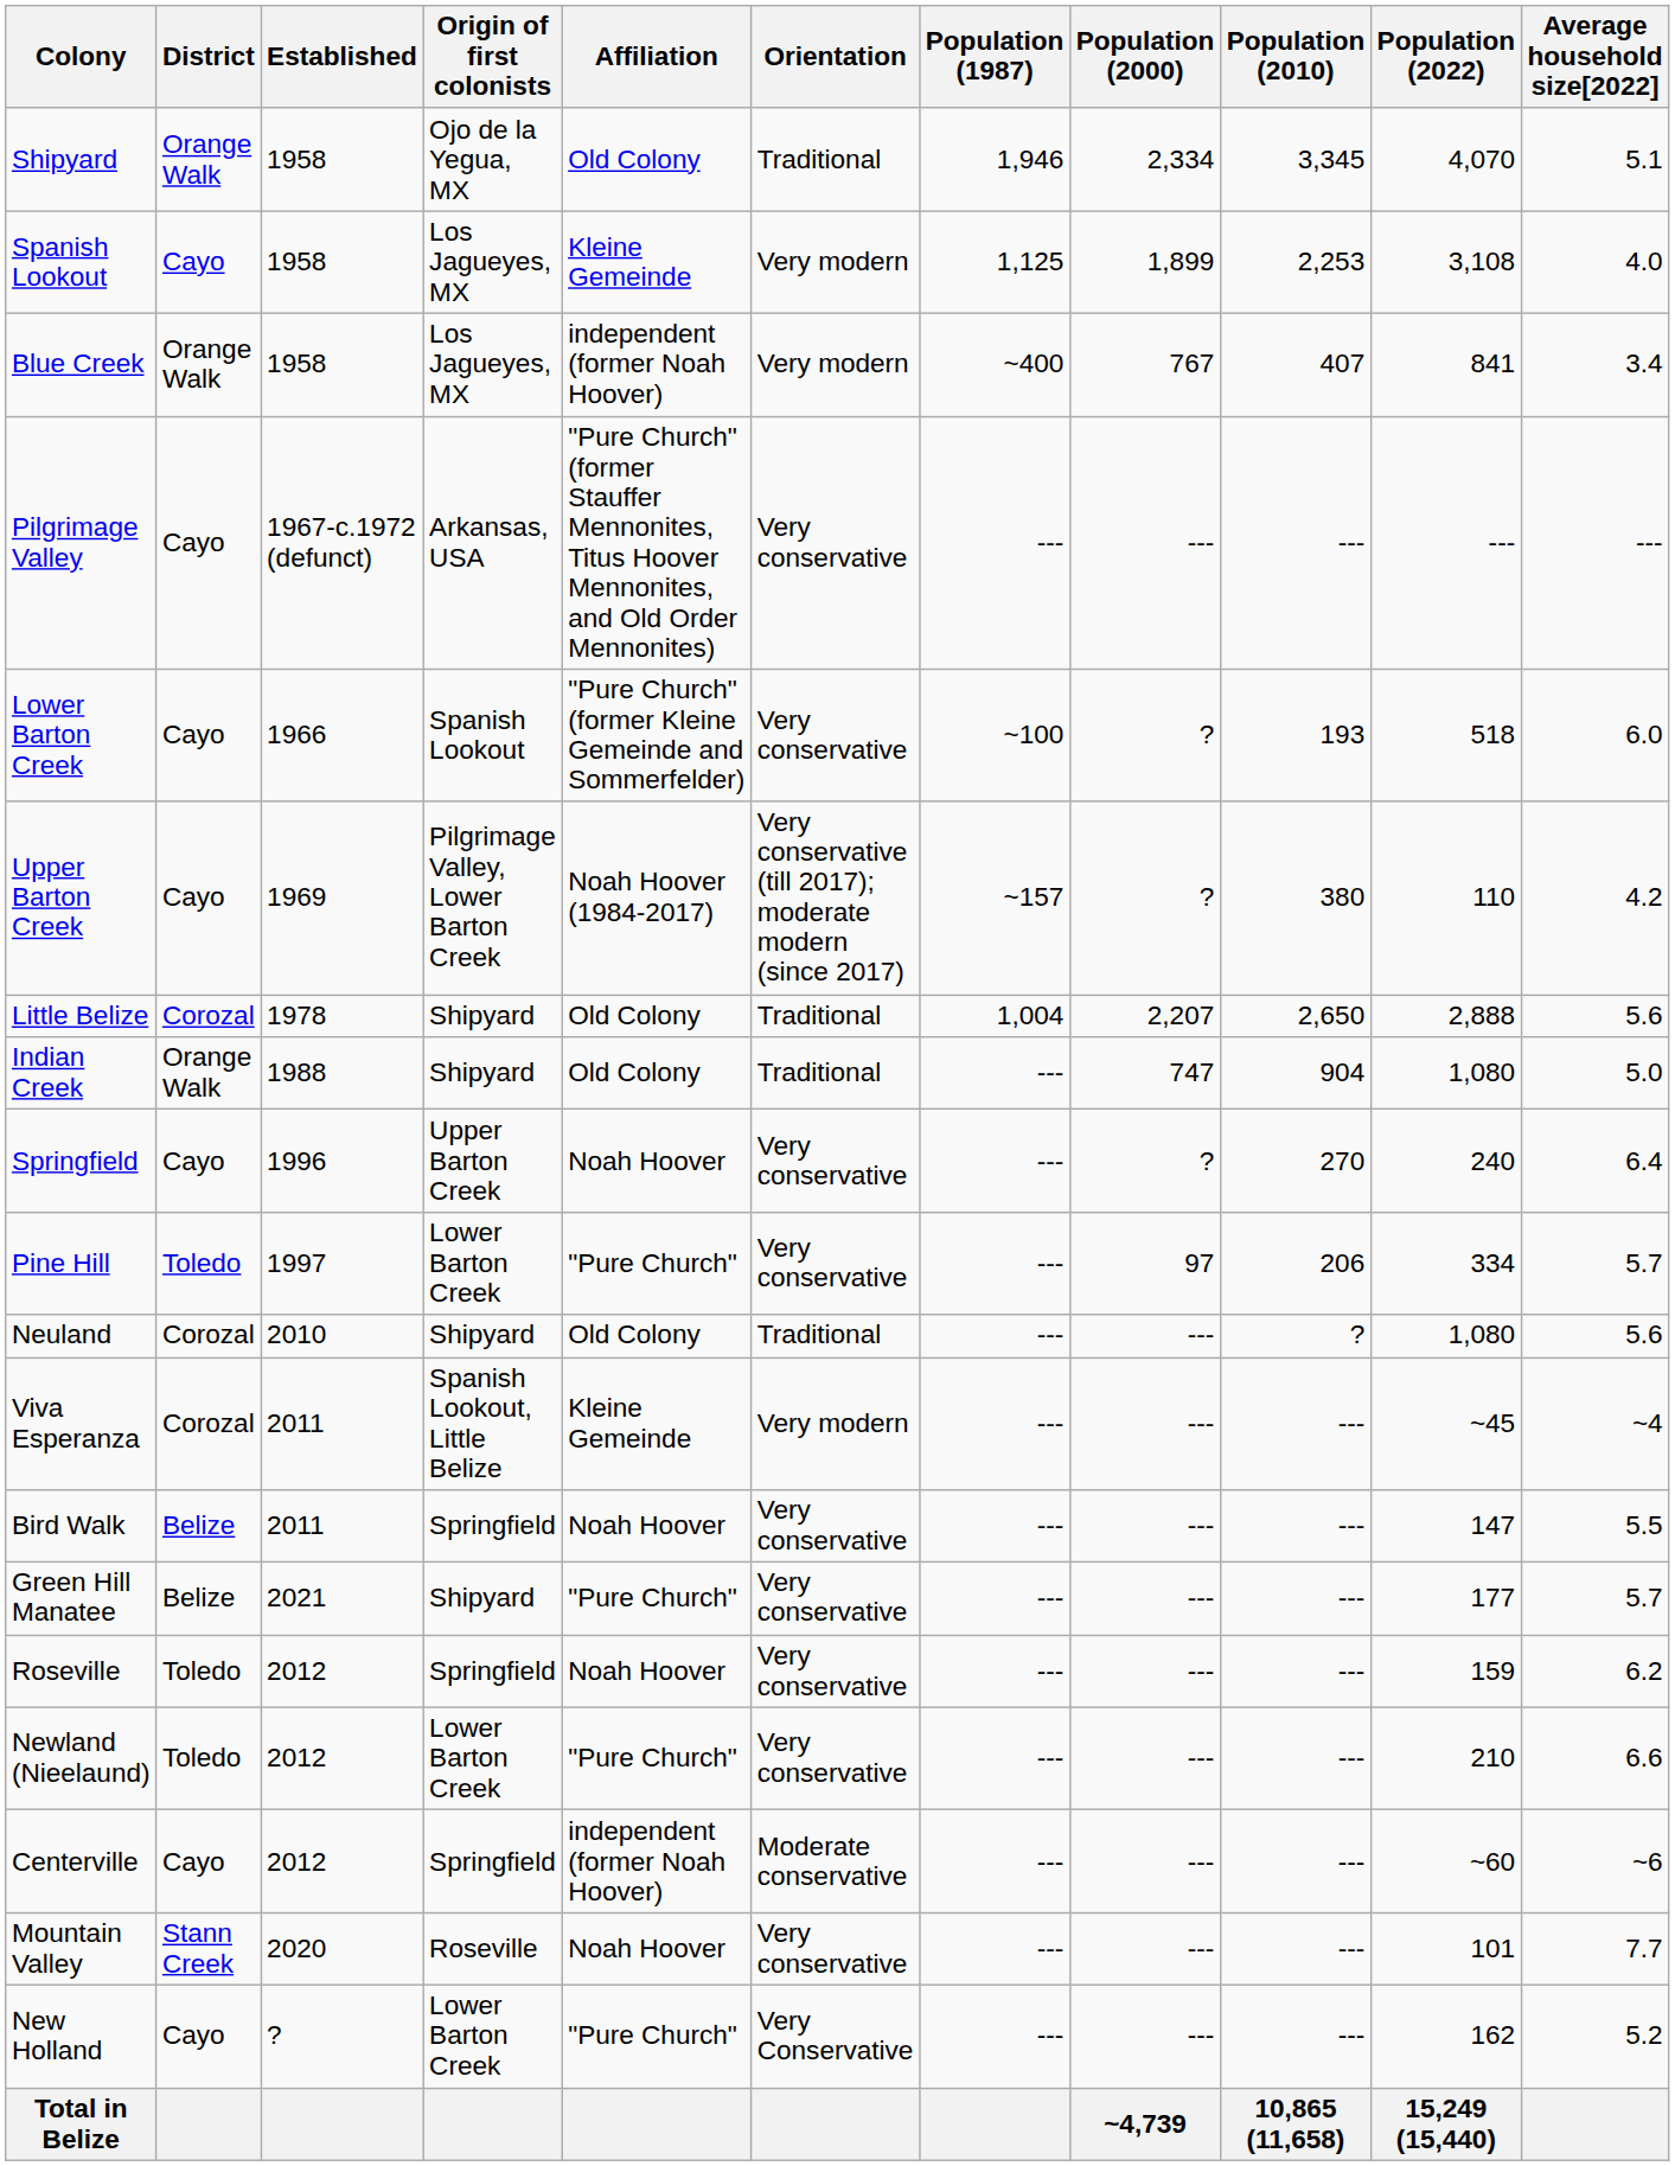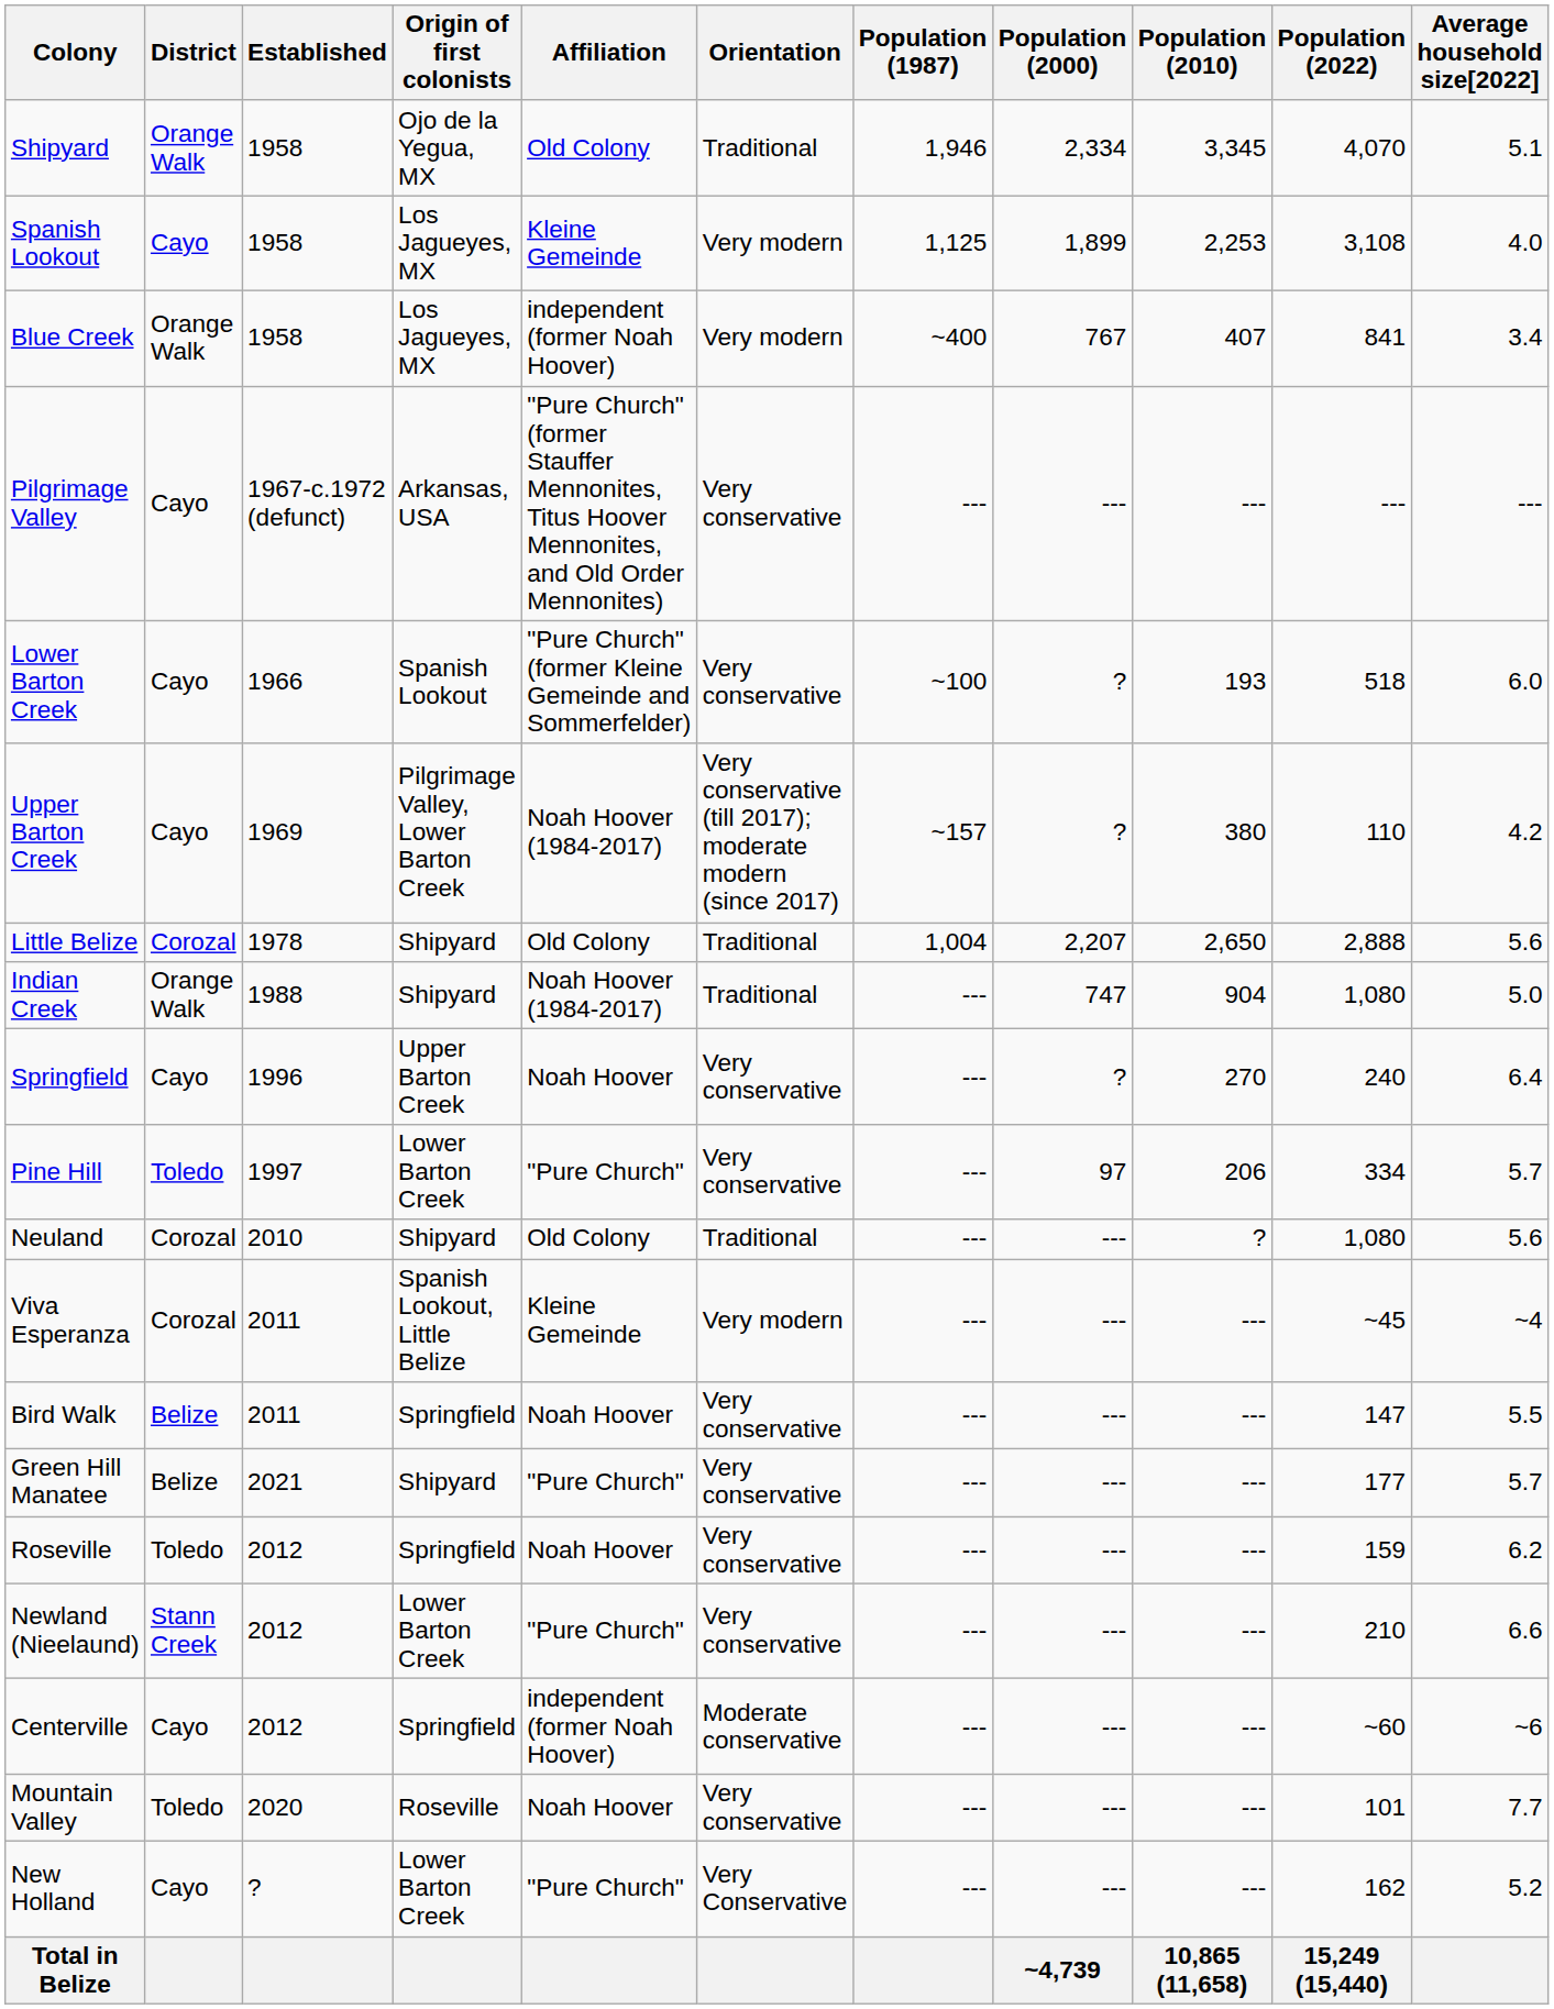 <table class="wikitable sortable">
 <tr>
 <th>Colony</th>
 <th>District</th>
 <th>Established</th>
 <th>Origin of first colonists</th>
 <th>Affiliation</th>
 <th>Orientation</th>
 <th>Population<br>(1987)</th>
 <th>Population<br>(2000)</th>
 <th>Population<br>(2010)</th>
 <th>Population<br>(2022)</th>
 <th>Average<br>household size[2022]</th>
 </tr>
 <tr>
 <td><a href='#'>Shipyard</a></td>
 <td><a href='#'>Orange Walk</a></td>
 <td>1958</td>
 <td>Ojo de la Yegua, MX</td>
 <td><a href='#'>Old Colony</a></td>
 <td>Traditional</td>
 <td align=right>1,946</td>
 <td align=right>2,334</td>
 <td align=right>3,345</td>
 <td align=right>4,070</td>
 <td align="right">5.1</td>
 </tr>
 <tr>
 <td><a href='#'>Spanish Lookout</a></td>
 <td><a href='#'>Cayo</a></td>
 <td>1958</td>
 <td>Los Jagueyes, MX</td>
 <td><a href='#'>Kleine Gemeinde</a></td>
 <td>Very modern</td>
 <td align=right>1,125</td>
 <td align=right>1,899</td>
 <td align=right>2,253</td>
 <td align=right>3,108</td>
 <td align="right">4.0</td>
 </tr>
 <tr>
 <td><a href='#'>Blue Creek</a></td>
 <td>Orange Walk</td>
 <td>1958</td>
 <td>Los Jagueyes, MX</td>
 <td>independent (former Noah Hoover)</td>
 <td>Very modern</td>
 <td align=right>~400</td>
 <td align=right>767</td>
 <td align=right>407</td>
 <td align=right>841</td>
 <td align="right">3.4</td>
 </tr>
 <tr>
 <td><a href='#'>Pilgrimage Valley</a></td>
 <td>Cayo</td>
 <td>1967-c.1972 (defunct)</td>
 <td>Arkansas, USA</td>
 <td>"Pure Church" (former Stauffer Mennonites, Titus Hoover Mennonites, and Old Order Mennonites)</td>
 <td>Very conservative</td>
 <td align=right>---</td>
 <td align=right>---</td>
 <td align=right>---</td>
 <td align=right>---</td>
 <td align="right">---</td>
 </tr>
 <tr>
 <td><a href='#'>Lower Barton Creek</a></td>
 <td>Cayo</td>
 <td>1966</td>
 <td>Spanish Lookout</td>
 <td>"Pure Church" (former Kleine Gemeinde and Sommerfelder)</td>
 <td>Very conservative</td>
 <td align=right>~100</td>
 <td align=right>?</td>
 <td align=right>193</td>
 <td align=right>518</td>
 <td align="right">6.0</td>
 </tr>
 <tr>
 <td><a href='#'>Upper Barton Creek</a></td>
 <td>Cayo</td>
 <td>1969</td>
 <td>Pilgrimage Valley, Lower Barton Creek</td>
 <td>Noah Hoover (1984-2017)</td>
 <td>Very conservative (till 2017); moderate modern (since 2017)</td>
 <td align=right>~157</td>
 <td align=right>?</td>
 <td align=right>380</td>
 <td align=right>110</td>
 <td align="right">4.2</td>
 </tr>
 <tr>
 <td><a href='#'>Little Belize</a></td>
 <td><a href='#'>Corozal</a></td>
 <td>1978</td>
 <td>Shipyard</td>
 <td>Old Colony</td>
 <td>Traditional</td>
 <td align=right>1,004</td>
 <td align=right>2,207</td>
 <td align=right>2,650</td>
 <td align=right>2,888</td>
 <td align="right">5.6</td>
 </tr>
 <tr>
 <td><a href='#'>Indian Creek</a></td>
 <td>Orange Walk</td>
 <td>1988</td>
 <td>Shipyard</td>
-<td>Old Colony</td>
+<td>Noah Hoover (1984-2017)</td>
 <td>Traditional</td>
 <td align=right>---</td>
 <td align=right>747</td>
 <td align=right>904</td>
 <td align=right>1,080</td>
 <td align="right">5.0</td>
 </tr>
 <tr>
 <td><a href='#'>Springfield</a></td>
 <td>Cayo</td>
 <td>1996</td>
 <td>Upper Barton Creek</td>
 <td>Noah Hoover</td>
 <td>Very conservative</td>
 <td align=right>---</td>
 <td align=right>?</td>
 <td align=right>270</td>
 <td align=right>240</td>
 <td align="right">6.4</td>
 </tr>
 <tr>
 <td><a href='#'>Pine Hill</a></td>
 <td><a href='#'>Toledo</a></td>
 <td>1997</td>
 <td>Lower Barton Creek</td>
 <td>"Pure Church"</td>
 <td>Very conservative</td>
 <td align=right>---</td>
 <td align=right>97</td>
 <td align=right>206</td>
 <td align=right>334</td>
 <td align="right">5.7</td>
 </tr>
 <tr>
 <td>Neuland</td>
 <td>Corozal</td>
 <td>2010</td>
 <td>Shipyard</td>
 <td>Old Colony</td>
 <td>Traditional</td>
 <td align=right>---</td>
 <td align=right>---</td>
 <td align=right>?</td>
 <td align=right>1,080</td>
 <td align="right">5.6</td>
 </tr>
 <tr>
 <td>Viva Esperanza</td>
 <td>Corozal</td>
 <td>2011</td>
 <td>Spanish Lookout, Little Belize</td>
 <td>Kleine Gemeinde</td>
 <td>Very modern</td>
 <td align=right>---</td>
 <td align=right>---</td>
 <td align=right>---</td>
 <td align=right>~45</td>
 <td align=right>~4</td>
 </tr>
 <tr>
 <td>Bird Walk</td>
 <td><a href='#'>Belize</a></td>
 <td>2011</td>
 <td>Springfield</td>
 <td>Noah Hoover</td>
 <td>Very conservative</td>
 <td align=right>---</td>
 <td align=right>---</td>
 <td align=right>---</td>
 <td align=right>147</td>
 <td align=right>5.5</td>
 </tr>
 <tr>
 <td>Green Hill Manatee</td>
 <td>Belize</td>
 <td>2021</td>
 <td>Shipyard</td>
 <td>"Pure Church"</td>
 <td>Very conservative</td>
 <td align=right>---</td>
 <td align=right>---</td>
 <td align=right>---</td>
 <td align=right>177</td>
 <td align=right>5.7</td>
 </tr>
 <tr>
 <td>Roseville</td>
 <td>Toledo</td>
 <td>2012</td>
 <td>Springfield</td>
 <td>Noah Hoover</td>
 <td>Very conservative</td>
 <td align=right>---</td>
 <td align=right>---</td>
 <td align=right>---</td>
 <td align=right>159</td>
 <td align=right>6.2</td>
 </tr>
 <tr>
 <td>Newland (Nieelaund)</td>
-<td>Toledo</td>
+<td><a href='#'>Stann Creek</a></td>
 <td>2012</td>
 <td>Lower Barton Creek</td>
 <td>"Pure Church"</td>
 <td>Very conservative</td>
 <td align=right>---</td>
 <td align=right>---</td>
 <td align=right>---</td>
 <td align=right>210</td>
 <td align=right>6.6</td>
 </tr>
 <tr>
 <td>Centerville</td>
 <td>Cayo</td>
 <td>2012</td>
 <td>Springfield</td>
 <td>independent (former Noah Hoover)</td>
 <td>Moderate conservative</td>
 <td align=right>---</td>
 <td align=right>---</td>
 <td align=right>---</td>
 <td align=right>~60</td>
 <td align=right>~6</td>
 </tr>
 <tr>
 <td>Mountain Valley</td>
-<td><a href='#'>Stann Creek</a></td>
+<td>Toledo</td>
 <td>2020</td>
 <td>Roseville</td>
 <td>Noah Hoover</td>
 <td>Very conservative</td>
 <td align=right>---</td>
 <td align=right>---</td>
 <td align=right>---</td>
 <td align=right>101</td>
 <td align=right>7.7</td>
 </tr>
 <tr>
 <td>New Holland</td>
 <td>Cayo</td>
 <td>?</td>
 <td>Lower Barton Creek</td>
 <td>"Pure Church"</td>
 <td>Very Conservative</td>
 <td align=right>---</td>
 <td align=right>---</td>
 <td align=right>---</td>
 <td align=right>162</td>
 <td align=right>5.2</td>
 </tr>
 <tr class="sortbottom">
 <th>Total in Belize</th>
 <th></th>
 <th></th>
 <th></th>
 <th></th>
 <th></th>
 <th></th>
 <th align="right">~4,739</th>
 <th align="right">10,865<br>(11,658)</th>
 <th align="right">15,249<br>(15,440)</th>
 <th></th>
 </tr>
 </table>
